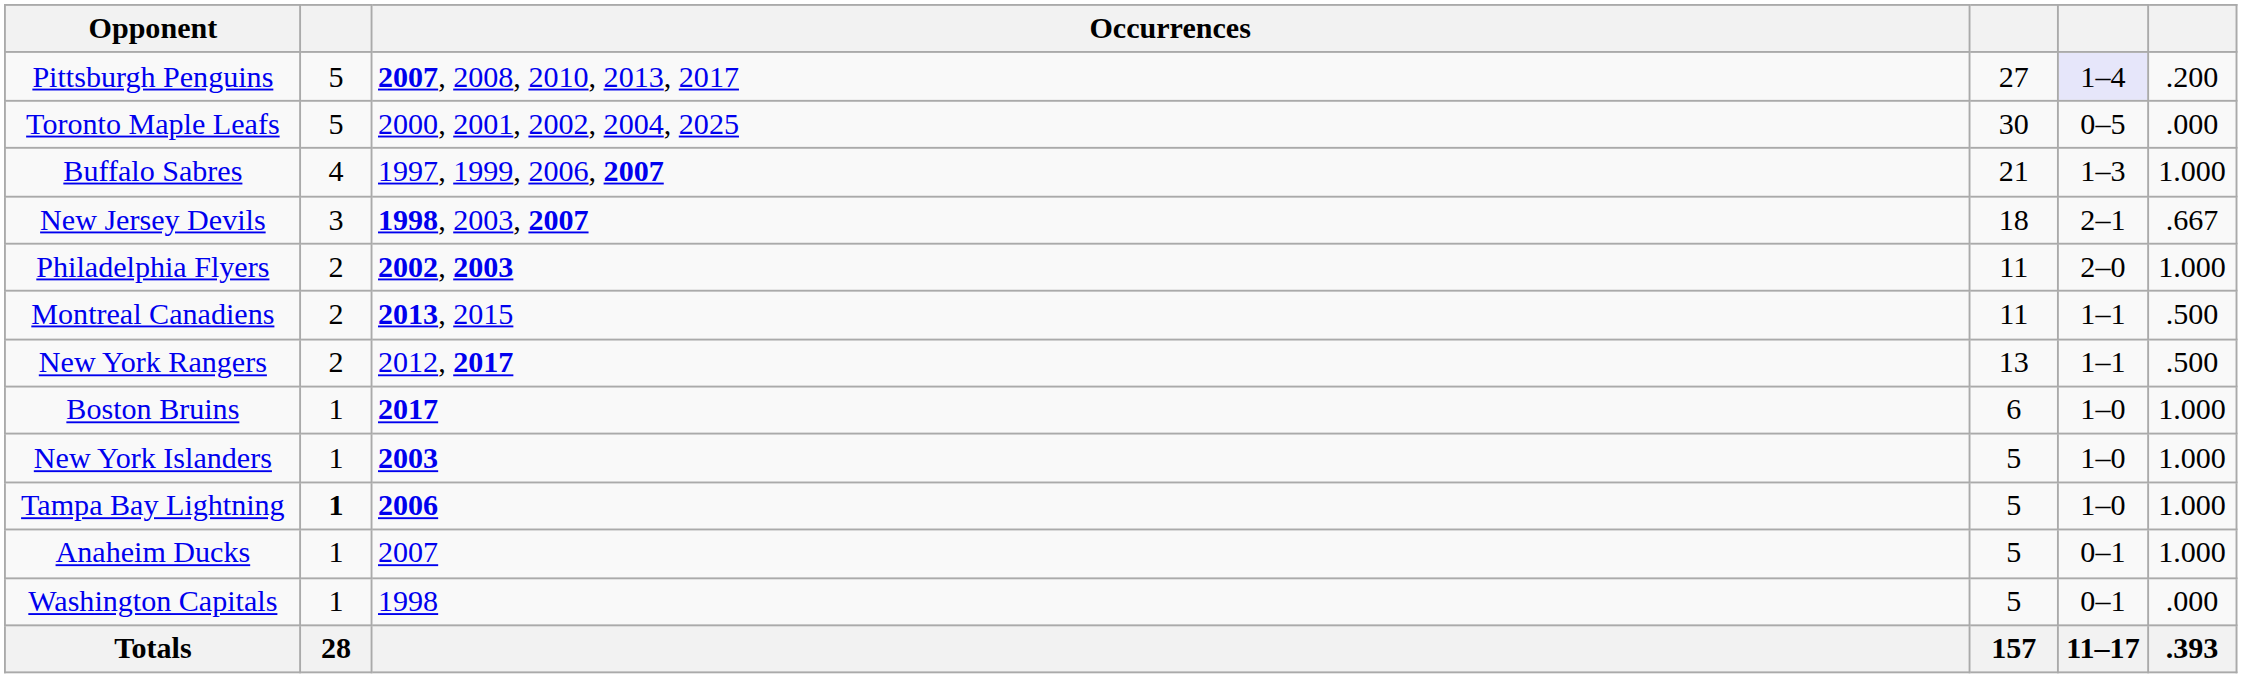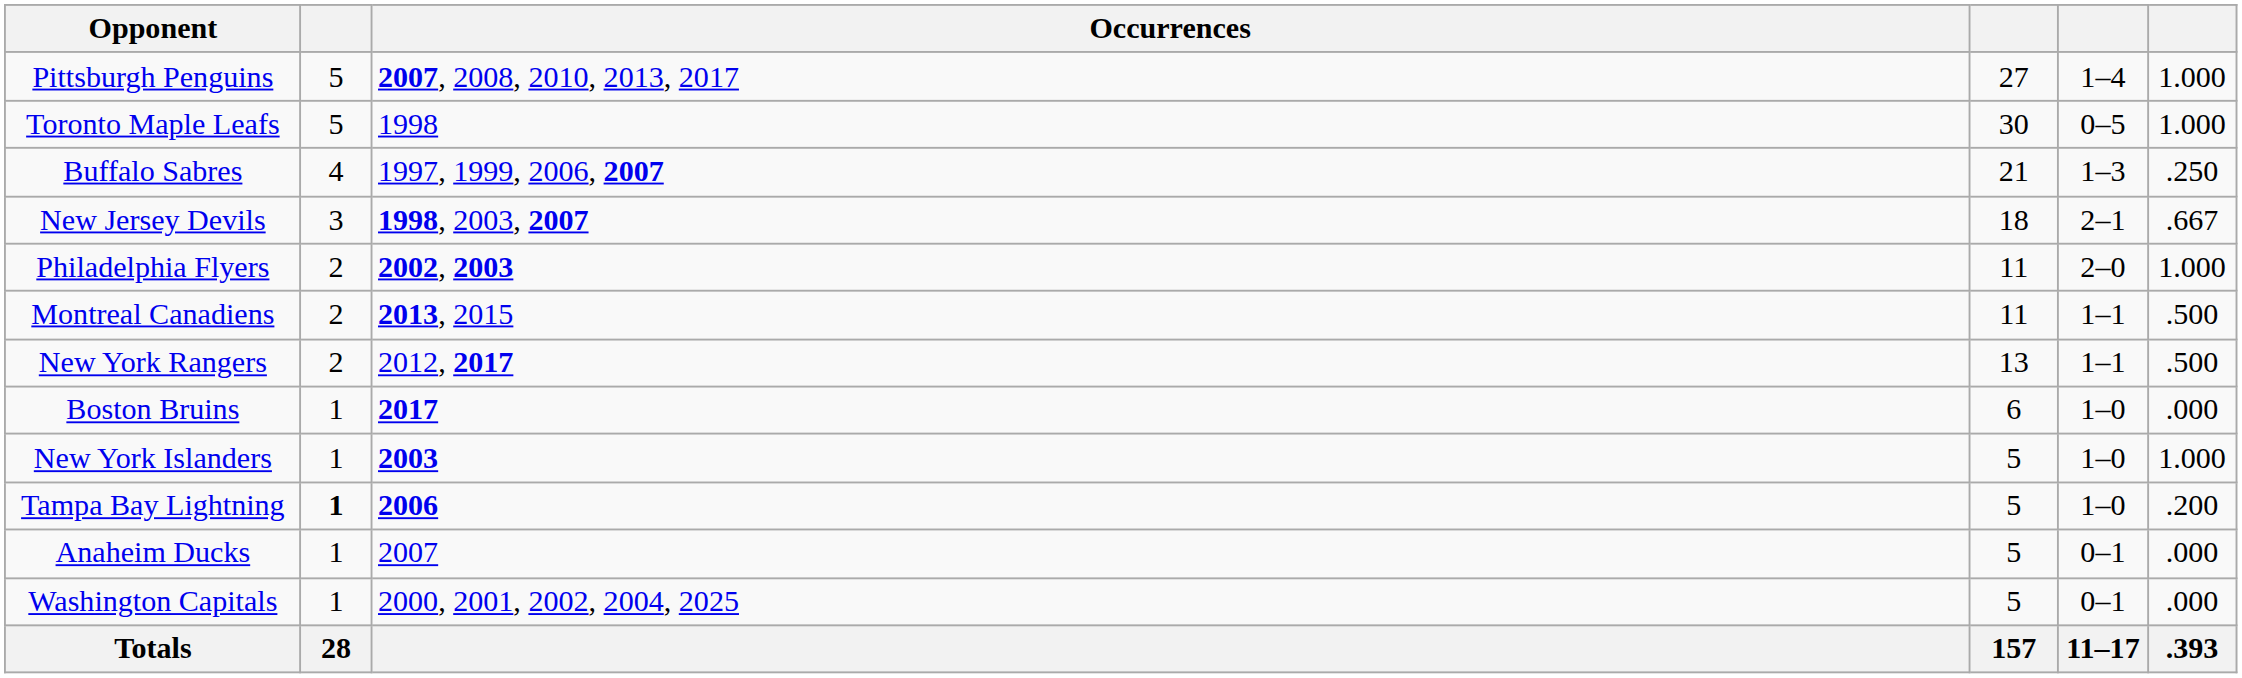 <table class="wikitable sortable" style="text-align: center; width: 75%;">
 <tr>
 <th width="150">Opponent</th>
 <th width="30"></th>
 <th>Occurrences</th>
 <th width="40"></th>
 <th width="40"></th>
 <th width="40"></th>
 </tr>
 <tr>
 <td><a href='#'>Pittsburgh Penguins</a></td>
 <td>5</td>
 <td align=left><strong><a href='#'>2007</a></strong>, <a href='#'>2008</a>, <a href='#'>2010</a>, <a href='#'>2013</a>, <a href='#'>2017</a></td>
 <td>27</td>
-<td style="background: lavender;">1–4</td>
-<td>.200</td>
+<td>1–4</td>
+<td>1.000</td>
 </tr>
 <tr>
 <td><a href='#'>Toronto Maple Leafs</a></td>
 <td>5</td>
-<td align=left><a href='#'>2000</a>, <a href='#'>2001</a>, <a href='#'>2002</a>, <a href='#'>2004</a>, <a href='#'>2025</a></td>
+<td align=left><a href='#'>1998</a></td>
 <td>30</td>
 <td>0–5</td>
-<td>.000</td>
+<td>1.000</td>
 </tr>
 <tr>
 <td><a href='#'>Buffalo Sabres</a></td>
 <td>4</td>
 <td align=left><a href='#'>1997</a>, <a href='#'>1999</a>, <a href='#'>2006</a>, <strong><a href='#'>2007</a></strong></td>
 <td>21</td>
 <td>1–3</td>
-<td>1.000</td>
+<td>.250</td>
 </tr>
 <tr>
 <td><a href='#'>New Jersey Devils</a></td>
 <td>3</td>
 <td align=left><strong><a href='#'>1998</a></strong>, <a href='#'>2003</a>, <strong><a href='#'>2007</a></strong></td>
 <td>18</td>
 <td>2–1</td>
 <td>.667</td>
 </tr>
 <tr>
 <td><a href='#'>Philadelphia Flyers</a></td>
 <td>2</td>
 <td align=left><strong><a href='#'>2002</a></strong>, <strong><a href='#'>2003</a></strong></td>
 <td>11</td>
 <td>2–0</td>
 <td>1.000</td>
 </tr>
 <tr>
 <td><a href='#'>Montreal Canadiens</a></td>
 <td>2</td>
 <td align=left><strong><a href='#'>2013</a></strong>, <a href='#'>2015</a></td>
 <td>11</td>
 <td>1–1</td>
 <td>.500</td>
 </tr>
 <tr>
 <td><a href='#'>New York Rangers</a></td>
 <td>2</td>
 <td align=left><a href='#'>2012</a>, <strong><a href='#'>2017</a></strong></td>
 <td>13</td>
 <td>1–1</td>
 <td>.500</td>
 </tr>
 <tr>
 <td><a href='#'>Boston Bruins</a></td>
 <td>1</td>
 <td align=left><strong><a href='#'>2017</a></strong></td>
 <td>6</td>
 <td>1–0</td>
-<td>1.000</td>
+<td>.000</td>
 </tr>
 <tr>
 <td><a href='#'>New York Islanders</a></td>
 <td>1</td>
 <td align=left><strong><a href='#'>2003</a></strong></td>
 <td>5</td>
 <td>1–0</td>
 <td>1.000</td>
 </tr>
 <tr>
 <td><a href='#'>Tampa Bay Lightning</a></td>
 <td><strong>1</strong></td>
 <td align=left><strong><a href='#'>2006</a></strong></td>
 <td>5</td>
 <td>1–0</td>
-<td>1.000</td>
+<td>.200</td>
 </tr>
 <tr>
 <td><a href='#'>Anaheim Ducks</a></td>
 <td>1</td>
 <td align=left><a href='#'>2007</a></td>
 <td>5</td>
 <td>0–1</td>
-<td>1.000</td>
+<td>.000</td>
 </tr>
 <tr>
 <td><a href='#'>Washington Capitals</a></td>
 <td>1</td>
-<td align=left><a href='#'>1998</a></td>
+<td align=left><a href='#'>2000</a>, <a href='#'>2001</a>, <a href='#'>2002</a>, <a href='#'>2004</a>, <a href='#'>2025</a></td>
 <td>5</td>
 <td>0–1</td>
 <td>.000</td>
 </tr>
 <tr>
 <th width="150">Totals</th>
 <th width="30">28</th>
 <th></th>
 <th width="40">157</th>
 <th width="40">11–17</th>
 <th width="40">.393</th>
 </tr>
 </table>
